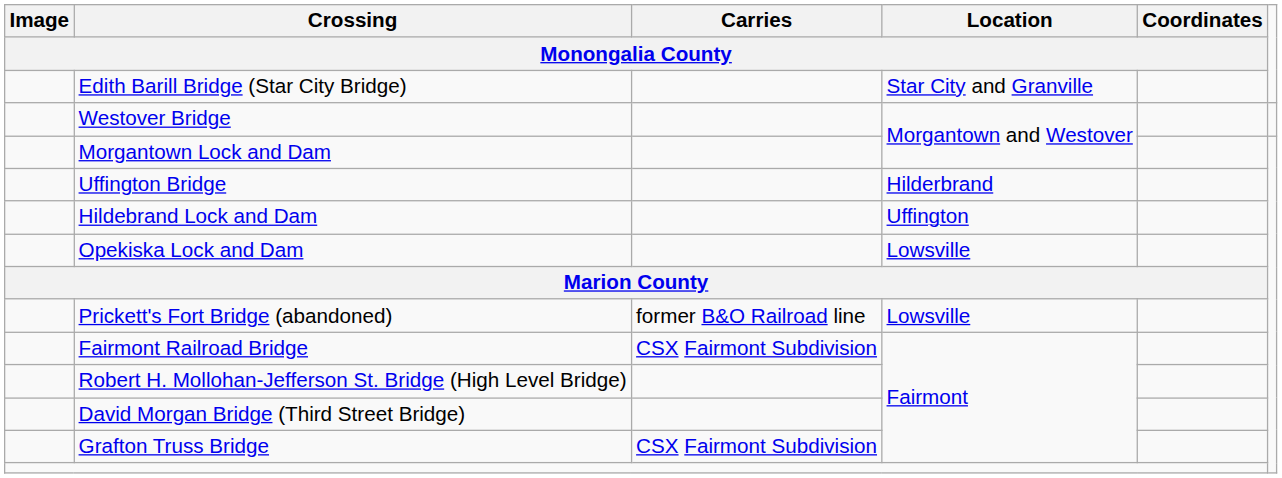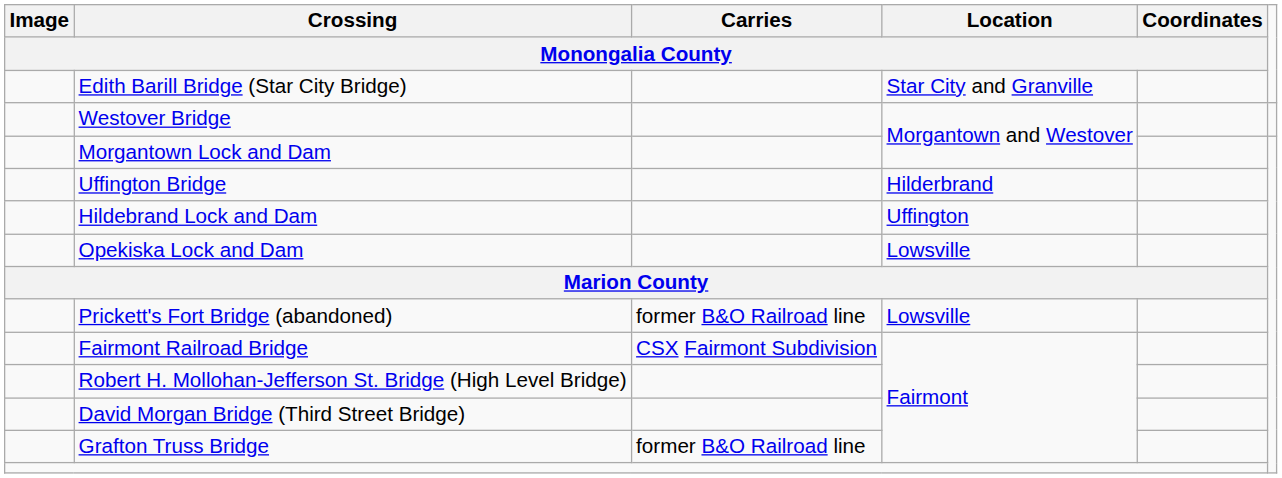 <table class="wikitable">
 <tr>
 <th>Image</th>
 <th>Crossing</th>
 <th>Carries</th>
 <th>Location</th>
 <th>Coordinates</th>
 </tr>
 <tr>
 <th colspan="5"><a href='#'>Monongalia County</a></th>
 </tr>
 <tr>
 <td></td>
 <td><a href='#'>Edith Barill Bridge</a> (Star City Bridge)</td>
 <td></td>
 <td><a href='#'>Star City</a> and <a href='#'>Granville</a></td>
 <td></td>
 </tr>
 <tr>
 <td></td>
 <td><a href='#'>Westover Bridge</a></td>
 <td></td>
 <td rowspan="2"><a href='#'>Morgantown</a> and <a href='#'>Westover</a></td>
 <td></td>
 <td></td>
 </tr>
 <tr>
 <td></td>
 <td><a href='#'>Morgantown Lock and Dam</a></td>
 <td></td>
 <td></td>
 </tr>
 <tr>
 <td></td>
 <td><a href='#'>Uffington Bridge</a></td>
 <td></td>
 <td><a href='#'>Hilderbrand</a></td>
 <td></td>
 </tr>
 <tr>
 <td></td>
 <td><a href='#'>Hildebrand Lock and Dam</a></td>
 <td></td>
 <td><a href='#'>Uffington</a></td>
 <td></td>
 </tr>
 <tr>
 <td></td>
 <td><a href='#'>Opekiska Lock and Dam</a></td>
 <td></td>
 <td><a href='#'>Lowsville</a></td>
 <td></td>
 </tr>
 <tr>
 <th colspan="5"><a href='#'>Marion County</a></th>
 </tr>
 <tr>
 <td></td>
 <td><a href='#'>Prickett's Fort Bridge</a> (abandoned)</td>
 <td>former <a href='#'>B&O Railroad</a> line</td>
 <td><a href='#'>Lowsville</a></td>
 <td></td>
 </tr>
 <tr>
 <td></td>
 <td><a href='#'>Fairmont Railroad Bridge</a></td>
 <td><a href='#'>CSX</a> <a href='#'>Fairmont Subdivision</a></td>
 <td rowspan="4"><a href='#'>Fairmont</a></td>
 <td></td>
 </tr>
 <tr>
 <td></td>
 <td><a href='#'>Robert H. Mollohan-Jefferson St. Bridge</a> (High Level Bridge)</td>
 <td></td>
 <td></td>
 </tr>
 <tr>
 <td></td>
 <td><a href='#'>David Morgan Bridge</a> (Third Street Bridge)</td>
 <td></td>
 <td></td>
 </tr>
 <tr>
 <td></td>
 <td><a href='#'>Grafton Truss Bridge</a></td>
-<td><a href='#'>CSX</a> <a href='#'>Fairmont Subdivision</a></td>
+<td>former <a href='#'>B&O Railroad</a> line</td>
 <td></td>
 </tr>
 <tr>
 <td colspan="5"></td>
 </tr>
 </table>
